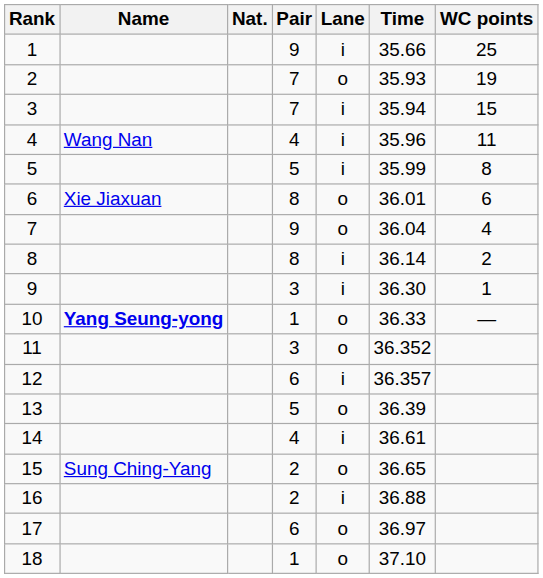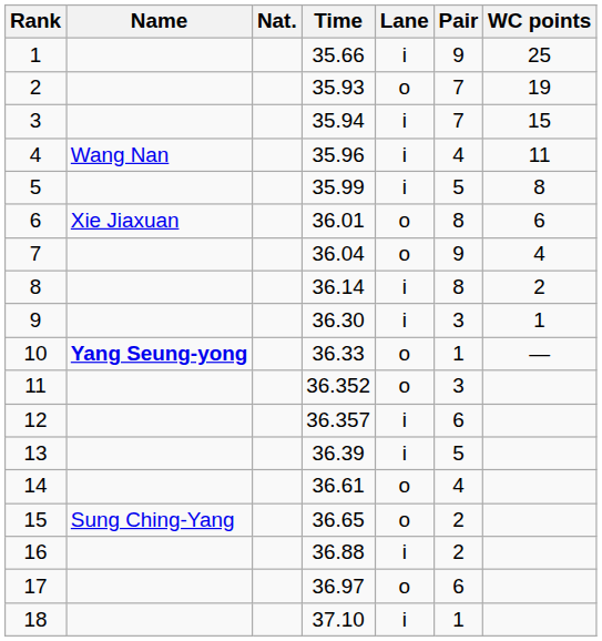 <table class="wikitable sortable" style="text-align:center">
 <tr>
 <th>Rank</th>
 <th>Name</th>
 <th>Nat.</th>
+<th>Time</th>
+<th>Lane</th>
 <th>Pair</th>
-<th>Lane</th>
-<th>Time</th>
 <th>WC points</th>
 </tr>
 <tr>
 <td>1</td>
 <td align=left></td>
 <td></td>
+<td>35.66</td>
+<td>i</td>
 <td>9</td>
-<td>i</td>
-<td>35.66</td>
 <td>25</td>
 </tr>
 <tr>
 <td>2</td>
 <td align=left></td>
 <td></td>
+<td>35.93</td>
+<td>o</td>
 <td>7</td>
-<td>o</td>
-<td>35.93</td>
 <td>19</td>
 </tr>
 <tr>
 <td>3</td>
 <td align=left></td>
 <td></td>
+<td>35.94</td>
+<td>i</td>
 <td>7</td>
-<td>i</td>
-<td>35.94</td>
 <td>15</td>
 </tr>
 <tr>
 <td>4</td>
 <td align=left><a href='#'>Wang Nan</a></td>
 <td></td>
+<td>35.96</td>
+<td>i</td>
 <td>4</td>
-<td>i</td>
-<td>35.96</td>
 <td>11</td>
 </tr>
 <tr>
 <td>5</td>
 <td align=left></td>
 <td></td>
+<td>35.99</td>
+<td>i</td>
 <td>5</td>
-<td>i</td>
-<td>35.99</td>
 <td>8</td>
 </tr>
 <tr>
 <td>6</td>
 <td align=left><a href='#'>Xie Jiaxuan</a></td>
 <td></td>
+<td>36.01</td>
+<td>o</td>
 <td>8</td>
-<td>o</td>
-<td>36.01</td>
 <td>6</td>
 </tr>
 <tr>
 <td>7</td>
 <td align=left></td>
 <td></td>
+<td>36.04</td>
+<td>o</td>
 <td>9</td>
-<td>o</td>
-<td>36.04</td>
 <td>4</td>
 </tr>
 <tr>
 <td>8</td>
 <td align=left></td>
 <td></td>
+<td>36.14</td>
+<td>i</td>
 <td>8</td>
-<td>i</td>
-<td>36.14</td>
 <td>2</td>
 </tr>
 <tr>
 <td>9</td>
 <td align=left></td>
 <td></td>
+<td>36.30</td>
+<td>i</td>
 <td>3</td>
-<td>i</td>
-<td>36.30</td>
 <td>1</td>
 </tr>
 <tr>
 <td>10</td>
 <td align=left><strong><a href='#'>Yang Seung-yong</a></strong></td>
 <td></td>
+<td>36.33</td>
+<td>o</td>
 <td>1</td>
-<td>o</td>
-<td>36.33</td>
 <td>—</td>
 </tr>
 <tr>
 <td>11</td>
 <td align=left></td>
 <td></td>
+<td>36.352</td>
+<td>o</td>
 <td>3</td>
-<td>o</td>
-<td>36.352</td>
 <td></td>
 </tr>
 <tr>
 <td>12</td>
 <td align=left></td>
 <td></td>
+<td>36.357</td>
+<td>i</td>
 <td>6</td>
-<td>i</td>
-<td>36.357</td>
 <td></td>
 </tr>
 <tr>
 <td>13</td>
 <td align=left></td>
 <td></td>
+<td>36.39</td>
+<td>i</td>
 <td>5</td>
-<td>o</td>
-<td>36.39</td>
 <td></td>
 </tr>
 <tr>
 <td>14</td>
 <td align=left></td>
 <td></td>
+<td>36.61</td>
+<td>o</td>
 <td>4</td>
-<td>i</td>
-<td>36.61</td>
 <td></td>
 </tr>
 <tr>
 <td>15</td>
 <td align=left><a href='#'>Sung Ching-Yang</a></td>
 <td></td>
+<td>36.65</td>
+<td>o</td>
 <td>2</td>
-<td>o</td>
-<td>36.65</td>
 <td></td>
 </tr>
 <tr>
 <td>16</td>
 <td align=left></td>
 <td></td>
+<td>36.88</td>
+<td>i</td>
 <td>2</td>
-<td>i</td>
-<td>36.88</td>
 <td></td>
 </tr>
 <tr>
 <td>17</td>
 <td align=left></td>
 <td></td>
+<td>36.97</td>
+<td>o</td>
 <td>6</td>
-<td>o</td>
-<td>36.97</td>
 <td></td>
 </tr>
 <tr>
 <td>18</td>
 <td align=left></td>
 <td></td>
+<td>37.10</td>
+<td>i</td>
 <td>1</td>
-<td>o</td>
-<td>37.10</td>
 <td></td>
 </tr>
 </table>
